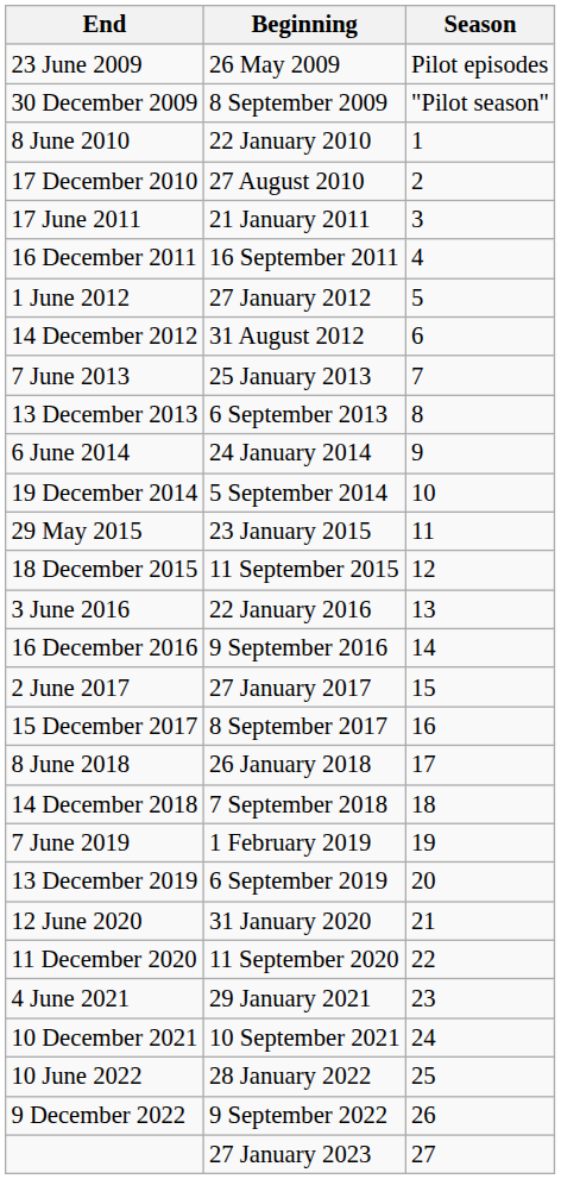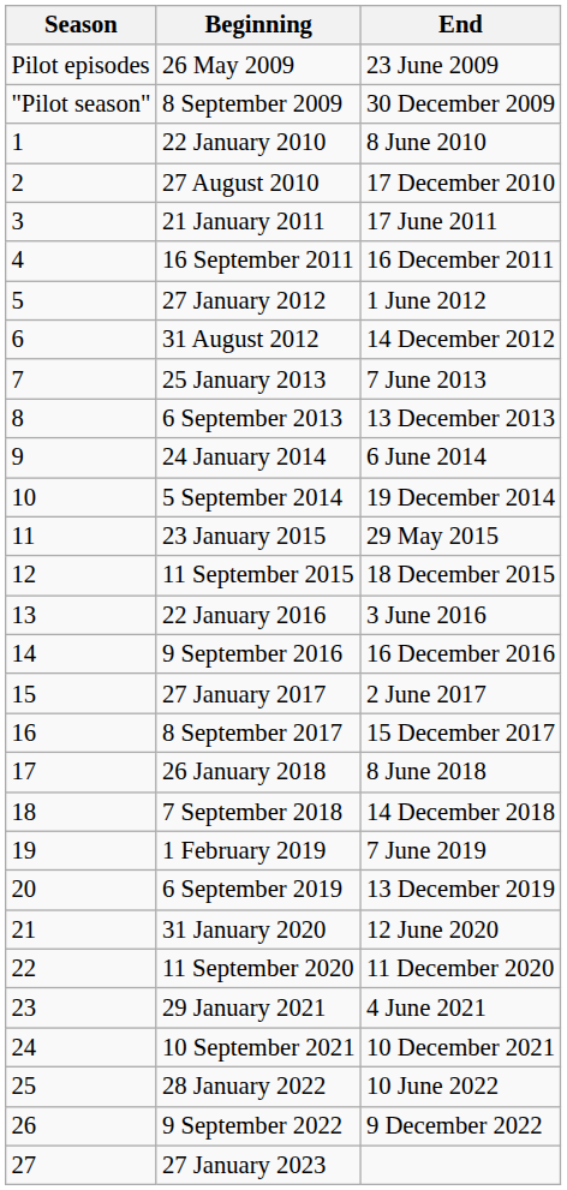 <table class="wikitable">
 <tr>
+<th>Season</th>
+<th>Beginning</th>
 <th>End</th>
-<th>Beginning</th>
-<th>Season</th>
 </tr>
 <tr>
+<td>Pilot episodes</td>
+<td>26 May 2009</td>
 <td>23 June 2009</td>
-<td>26 May 2009</td>
-<td>Pilot episodes</td>
 </tr>
 <tr>
+<td>"Pilot season"</td>
+<td>8 September 2009</td>
 <td>30 December 2009</td>
-<td>8 September 2009</td>
-<td>"Pilot season"</td>
 </tr>
 <tr>
+<td>1</td>
+<td>22 January 2010</td>
 <td>8 June 2010</td>
-<td>22 January 2010</td>
-<td>1</td>
 </tr>
 <tr>
+<td>2</td>
+<td>27 August 2010</td>
 <td>17 December 2010</td>
-<td>27 August 2010</td>
-<td>2</td>
 </tr>
 <tr>
+<td>3</td>
+<td>21 January 2011</td>
 <td>17 June 2011</td>
-<td>21 January 2011</td>
-<td>3</td>
 </tr>
 <tr>
+<td>4</td>
+<td>16 September 2011</td>
 <td>16 December 2011</td>
-<td>16 September 2011</td>
-<td>4</td>
 </tr>
 <tr>
+<td>5</td>
+<td>27 January 2012</td>
 <td>1 June 2012</td>
-<td>27 January 2012</td>
-<td>5</td>
 </tr>
 <tr>
+<td>6</td>
+<td>31 August 2012</td>
 <td>14 December 2012</td>
-<td>31 August 2012</td>
-<td>6</td>
 </tr>
 <tr>
+<td>7</td>
+<td>25 January 2013</td>
 <td>7 June 2013</td>
-<td>25 January 2013</td>
-<td>7</td>
 </tr>
 <tr>
+<td>8</td>
+<td>6 September 2013</td>
 <td>13 December 2013</td>
-<td>6 September 2013</td>
-<td>8</td>
 </tr>
 <tr>
+<td>9</td>
+<td>24 January 2014</td>
 <td>6 June 2014</td>
-<td>24 January 2014</td>
-<td>9</td>
 </tr>
 <tr>
+<td>10</td>
+<td>5 September 2014</td>
 <td>19 December 2014</td>
-<td>5 September 2014</td>
-<td>10</td>
 </tr>
 <tr>
+<td>11</td>
+<td>23 January 2015</td>
 <td>29 May 2015</td>
-<td>23 January 2015</td>
-<td>11</td>
 </tr>
 <tr>
+<td>12</td>
+<td>11 September 2015</td>
 <td>18 December 2015</td>
-<td>11 September 2015</td>
-<td>12</td>
 </tr>
 <tr>
+<td>13</td>
+<td>22 January 2016</td>
 <td>3 June 2016</td>
-<td>22 January 2016</td>
-<td>13</td>
 </tr>
 <tr>
+<td>14</td>
+<td>9 September 2016</td>
 <td>16 December 2016</td>
-<td>9 September 2016</td>
-<td>14</td>
 </tr>
 <tr>
+<td>15</td>
+<td>27 January 2017</td>
 <td>2 June 2017</td>
-<td>27 January 2017</td>
-<td>15</td>
 </tr>
 <tr>
+<td>16</td>
+<td>8 September 2017</td>
 <td>15 December 2017</td>
-<td>8 September 2017</td>
-<td>16</td>
 </tr>
 <tr>
+<td>17</td>
+<td>26 January 2018</td>
 <td>8 June 2018</td>
-<td>26 January 2018</td>
-<td>17</td>
 </tr>
 <tr>
+<td>18</td>
+<td>7 September 2018</td>
 <td>14 December 2018</td>
-<td>7 September 2018</td>
-<td>18</td>
 </tr>
 <tr>
+<td>19</td>
+<td>1 February 2019</td>
 <td>7 June 2019</td>
-<td>1 February 2019</td>
-<td>19</td>
 </tr>
 <tr>
+<td>20</td>
+<td>6 September 2019</td>
 <td>13 December 2019</td>
-<td>6 September 2019</td>
-<td>20</td>
 </tr>
 <tr>
+<td>21</td>
+<td>31 January 2020</td>
 <td>12 June 2020</td>
-<td>31 January 2020</td>
-<td>21</td>
 </tr>
 <tr>
+<td>22</td>
+<td>11 September 2020</td>
 <td>11 December 2020</td>
-<td>11 September 2020</td>
-<td>22</td>
 </tr>
 <tr>
+<td>23</td>
+<td>29 January 2021</td>
 <td>4 June 2021</td>
-<td>29 January 2021</td>
-<td>23</td>
 </tr>
 <tr>
+<td>24</td>
+<td>10 September 2021</td>
 <td>10 December 2021</td>
-<td>10 September 2021</td>
-<td>24</td>
 </tr>
 <tr>
+<td>25</td>
+<td>28 January 2022</td>
 <td>10 June 2022</td>
-<td>28 January 2022</td>
-<td>25</td>
 </tr>
 <tr>
+<td>26</td>
+<td>9 September 2022</td>
 <td>9 December 2022</td>
-<td>9 September 2022</td>
-<td>26</td>
 </tr>
 <tr>
+<td>27</td>
+<td>27 January 2023</td>
 <td></td>
-<td>27 January 2023</td>
-<td>27</td>
 </tr>
 </table>
